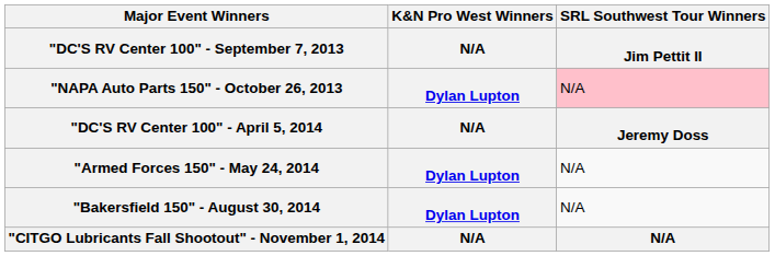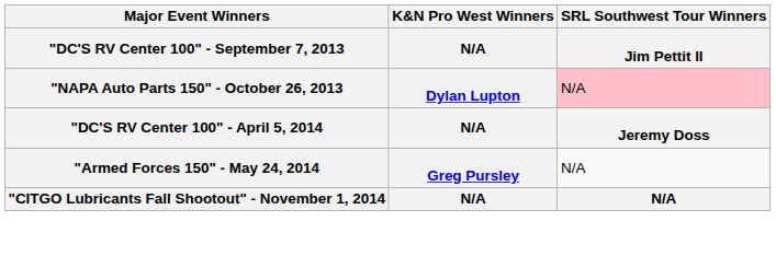 <table class="wikitable sortable">
 <tr>
 <th>Major Event Winners</th>
 <th>K&N Pro West Winners</th>
 <th>SRL Southwest Tour Winners</th>
 </tr>
 <tr>
 <th>"DC'S RV Center 100" - September 7, 2013</th>
 <th>N/A</th>
 <th><br>Jim Pettit II</th>
 </tr>
 <tr>
 <th>"NAPA Auto Parts 150" - October 26, 2013</th>
 <th><br><a href='#'>Dylan Lupton</a></th>
 <td style="background: pink;">N/A</td>
 </tr>
 <tr>
 <th>"DC'S RV Center 100" - April 5, 2014</th>
 <th>N/A</th>
 <th><br>Jeremy Doss</th>
 </tr>
 <tr>
 <th>"Armed Forces 150" - May 24, 2014</th>
-<th><br><a href='#'>Dylan Lupton</a></th>
-<td>N/A</td>
-</tr>
-<tr>
-<th>"Bakersfield 150" - August 30, 2014</th>
-<th><br><a href='#'>Dylan Lupton</a></th>
+<th><br><a href='#'>Greg Pursley</a></th>
 <td>N/A</td>
 </tr>
 <tr>
 <th>"CITGO Lubricants Fall Shootout" - November 1, 2014</th>
 <th>N/A</th>
 <th>N/A</th>
 </tr>
 </table>
